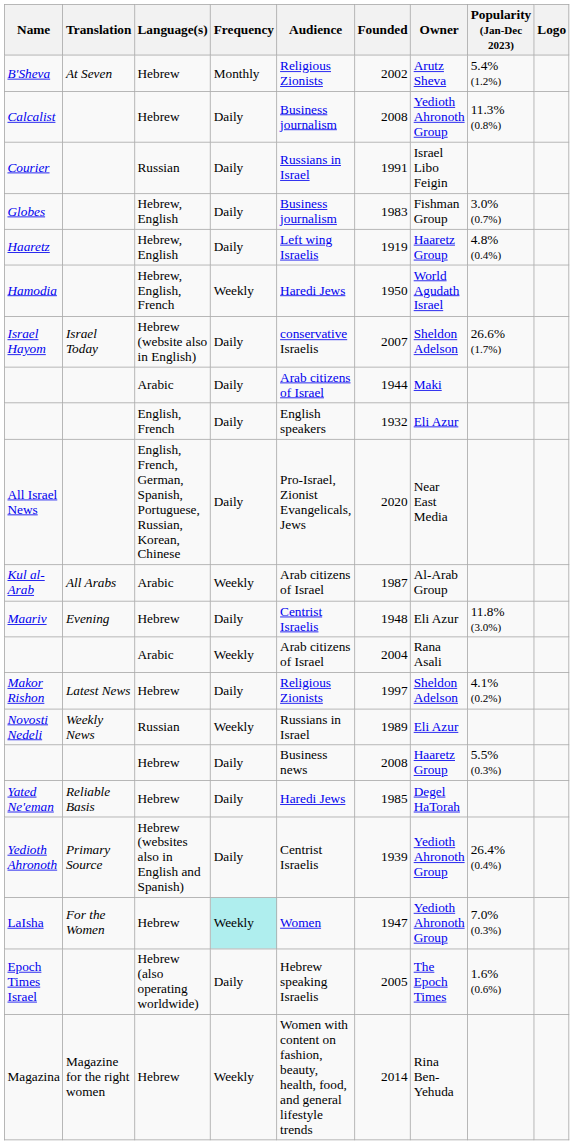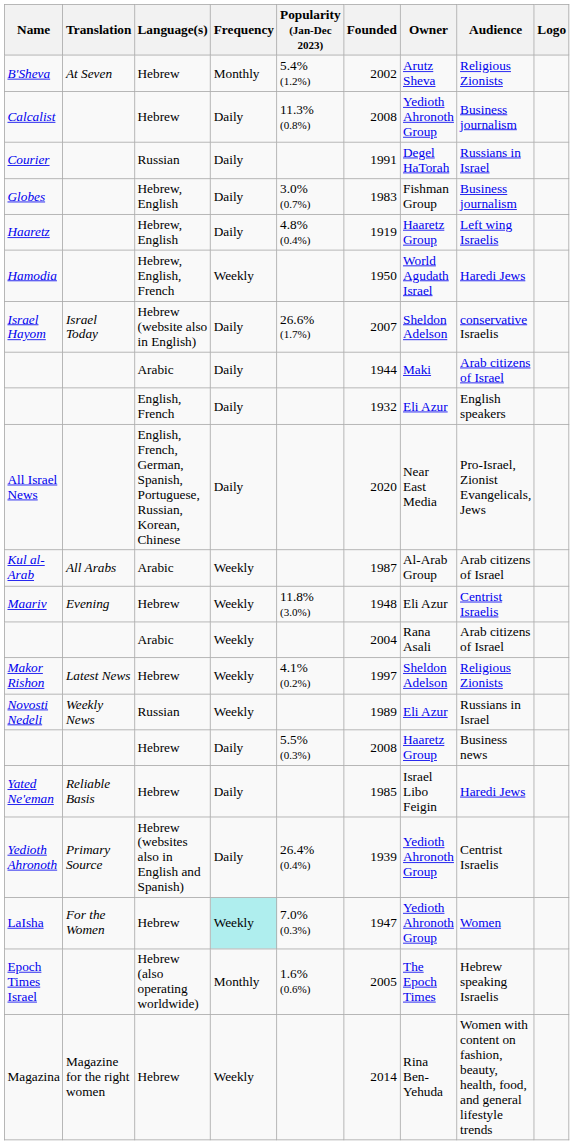 <table class="wikitable sortable">
 <tr>
 <th>Name</th>
 <th>Translation</th>
 <th>Language(s)</th>
 <th>Frequency</th>
-<th>Audience</th>
+<th>Popularity <small>(Jan-Dec 2023)</small></th>
 <th data-sort-type="number">Founded</th>
 <th>Owner</th>
-<th>Popularity <small>(Jan-Dec 2023)</small></th>
+<th>Audience</th>
 <th>Logo</th>
 </tr>
 <tr>
 <td><em><a href='#'>B'Sheva</a></em></td>
 <td><em>At Seven</em></td>
 <td>Hebrew</td>
 <td>Monthly</td>
-<td><a href='#'>Religious Zionists</a></td>
+<td>5.4% <small>(</small><small>1.2%)</small></td>
 <td align=right>2002</td>
 <td><a href='#'>Arutz Sheva</a></td>
-<td>5.4% <small>(</small><small>1.2%)</small></td>
+<td><a href='#'>Religious Zionists</a></td>
 <td></td>
 </tr>
 <tr>
 <td><em><a href='#'>Calcalist</a></em></td>
 <td><em></em></td>
 <td>Hebrew</td>
 <td>Daily</td>
-<td><a href='#'>Business journalism</a></td>
+<td>11.3% <small>(0.8%)</small></td>
 <td align=right>2008</td>
 <td><a href='#'>Yedioth Ahronoth Group</a></td>
-<td>11.3% <small>(0.8%)</small></td>
+<td><a href='#'>Business journalism</a></td>
 <td></td>
 </tr>
 <tr>
 <td><em><a href='#'>Courier</a></em></td>
 <td></td>
 <td>Russian</td>
 <td>Daily</td>
+<td></td>
+<td align=right>1991</td>
+<td><a href='#'>Degel HaTorah</a></td>
 <td><a href='#'>Russians in Israel</a></td>
-<td align=right>1991</td>
-<td>Israel Libo Feigin</td>
-<td></td>
 <td></td>
 </tr>
 <tr>
 <td><em><a href='#'>Globes</a></em></td>
 <td></td>
 <td>Hebrew, English</td>
 <td>Daily</td>
-<td><a href='#'>Business journalism</a></td>
+<td>3.0% <small>(</small><small>0.7%)</small></td>
 <td align=right>1983</td>
 <td>Fishman Group</td>
-<td>3.0% <small>(</small><small>0.7%)</small></td>
+<td><a href='#'>Business journalism</a></td>
 <td></td>
 </tr>
 <tr>
 <td><em><a href='#'>Haaretz</a></em></td>
 <td><em></em></td>
 <td>Hebrew, English</td>
 <td>Daily</td>
-<td><a href='#'>Left wing Israelis</a></td>
+<td>4.8% <small>(</small><small>0.4%)</small></td>
 <td align=right>1919</td>
 <td><a href='#'>Haaretz Group</a></td>
-<td>4.8% <small>(</small><small>0.4%)</small></td>
+<td><a href='#'>Left wing Israelis</a></td>
 <td></td>
 </tr>
 <tr>
 <td><em><a href='#'>Hamodia</a></em></td>
 <td><em></em></td>
 <td>Hebrew, English, French</td>
 <td>Weekly</td>
-<td><a href='#'>Haredi Jews</a></td>
+<td></td>
 <td align=right>1950</td>
 <td><a href='#'>World Agudath Israel</a></td>
-<td></td>
+<td><a href='#'>Haredi Jews</a></td>
 <td></td>
 </tr>
 <tr>
 <td><em><a href='#'>Israel Hayom</a></em></td>
 <td><em>Israel Today</em></td>
 <td>Hebrew (website also in English)</td>
 <td>Daily</td>
-<td><a href='#'>conservative</a>  Israelis</td>
+<td>26.6% <small>(</small><small>1.7%)</small></td>
 <td align=right>2007</td>
 <td><a href='#'>Sheldon Adelson</a></td>
-<td>26.6% <small>(</small><small>1.7%)</small></td>
+<td><a href='#'>conservative</a>  Israelis</td>
 <td></td>
 </tr>
 <tr>
 <td><em></em></td>
 <td><em></em></td>
 <td>Arabic</td>
 <td>Daily</td>
-<td><a href='#'>Arab citizens of Israel</a></td>
+<td></td>
 <td align=right>1944</td>
 <td><a href='#'>Maki</a></td>
-<td></td>
+<td><a href='#'>Arab citizens of Israel</a></td>
 <td></td>
 </tr>
 <tr>
 <td><em></em></td>
 <td></td>
 <td>English, French</td>
 <td>Daily</td>
-<td>English speakers</td>
+<td></td>
 <td align=right>1932</td>
 <td><a href='#'>Eli Azur</a></td>
-<td></td>
+<td>English speakers</td>
 <td></td>
 </tr>
 <tr>
 <td><a href='#'>All Israel News</a></td>
 <td></td>
 <td>English, French, German, Spanish, Portuguese, Russian, Korean, Chinese</td>
 <td>Daily</td>
-<td>Pro-Israel, Zionist Evangelicals, Jews</td>
+<td></td>
 <td align="right">2020</td>
 <td>Near East Media</td>
-<td></td>
+<td>Pro-Israel, Zionist Evangelicals, Jews</td>
 <td></td>
 </tr>
 <tr>
 <td><em><a href='#'>Kul al-Arab</a></em></td>
 <td><em>All Arabs</em></td>
 <td>Arabic</td>
 <td>Weekly</td>
-<td>Arab citizens of Israel</td>
+<td></td>
 <td align=right>1987</td>
 <td>Al-Arab Group</td>
-<td></td>
+<td>Arab citizens of Israel</td>
 <td></td>
 </tr>
 <tr>
 <td><em><a href='#'>Maariv</a></em></td>
 <td><em>Evening</em></td>
 <td>Hebrew</td>
-<td>Daily</td>
-<td><a href='#'>Centrist Israelis</a></td>
+<td>Weekly</td>
+<td>11.8% <small>(</small><small>3.0%)</small></td>
 <td align=right>1948</td>
 <td>Eli Azur</td>
-<td>11.8% <small>(</small><small>3.0%)</small></td>
+<td><a href='#'>Centrist Israelis</a></td>
 <td></td>
 </tr>
 <tr>
 <td><em></em></td>
 <td><em></em></td>
 <td>Arabic</td>
 <td>Weekly</td>
-<td>Arab citizens of Israel</td>
+<td></td>
 <td align=right>2004</td>
 <td>Rana Asali</td>
-<td></td>
+<td>Arab citizens of Israel</td>
 <td></td>
 </tr>
 <tr>
 <td><em><a href='#'>Makor Rishon</a></em></td>
 <td><em>Latest News</em></td>
 <td>Hebrew</td>
-<td>Daily</td>
-<td><a href='#'>Religious Zionists</a></td>
+<td>Weekly</td>
+<td>4.1% <small>(0.2%)</small></td>
 <td align=right>1997</td>
 <td><a href='#'>Sheldon Adelson</a></td>
-<td>4.1% <small>(0.2%)</small></td>
+<td><a href='#'>Religious Zionists</a></td>
 <td></td>
 </tr>
 <tr>
 <td><em><a href='#'>Novosti Nedeli</a></em></td>
 <td><em>Weekly News</em></td>
 <td>Russian</td>
 <td>Weekly</td>
-<td>Russians in Israel</td>
+<td></td>
 <td align=right>1989</td>
 <td><a href='#'>Eli Azur</a></td>
-<td></td>
+<td>Russians in Israel</td>
 <td></td>
 </tr>
 <tr>
 <td><em></em></td>
 <td></td>
 <td>Hebrew</td>
 <td>Daily</td>
-<td>Business news</td>
+<td>5.5% <small>(0.3%)</small></td>
 <td align=right>2008</td>
 <td><a href='#'>Haaretz Group</a></td>
-<td>5.5% <small>(0.3%)</small></td>
+<td>Business news</td>
 <td></td>
 </tr>
 <tr>
 <td><em><a href='#'>Yated Ne'eman</a></em></td>
 <td><em>Reliable Basis</em></td>
 <td>Hebrew</td>
 <td>Daily</td>
+<td></td>
+<td align=right>1985</td>
+<td>Israel Libo Feigin</td>
 <td><a href='#'>Haredi Jews</a></td>
-<td align=right>1985</td>
-<td><a href='#'>Degel HaTorah</a></td>
-<td></td>
 <td></td>
 </tr>
 <tr>
 <td><em><a href='#'>Yedioth Ahronoth</a></em></td>
 <td><em>Primary Source</em></td>
 <td>Hebrew (websites also in English and Spanish)</td>
 <td>Daily</td>
-<td>Centrist Israelis</td>
+<td>26.4% <small>(</small><small>0.4%)</small></td>
 <td align=right>1939</td>
 <td><a href='#'>Yedioth Ahronoth Group</a></td>
-<td>26.4% <small>(</small><small>0.4%)</small></td>
+<td>Centrist Israelis</td>
 <td></td>
 </tr>
 <tr>
 <td><a href='#'>LaIsha</a></td>
 <td><em>For the Women</em></td>
 <td>Hebrew</td>
 <td style="background: paleturquoise;">Weekly</td>
-<td><a href='#'>Women</a></td>
+<td>7.0% <small>(0.3%)</small></td>
 <td align=right>1947</td>
 <td><a href='#'>Yedioth Ahronoth Group</a></td>
-<td>7.0% <small>(0.3%)</small></td>
+<td><a href='#'>Women</a></td>
 <td></td>
 </tr>
 <tr>
 <td><a href='#'>Epoch Times Israel</a></td>
 <td></td>
 <td>Hebrew (also operating worldwide)</td>
-<td>Daily</td>
-<td>Hebrew speaking Israelis</td>
+<td>Monthly</td>
+<td>1.6% <small>(0.6%)</small></td>
 <td align=right>2005</td>
 <td><a href='#'>The Epoch Times</a></td>
-<td>1.6% <small>(0.6%)</small></td>
+<td>Hebrew speaking Israelis</td>
 <td></td>
 </tr>
 <tr>
 <td>Magazina</td>
 <td>Magazine for the right women</td>
 <td>Hebrew</td>
 <td>Weekly</td>
-<td>Women with content on fashion, beauty, health, food, and general lifestyle trends</td>
+<td></td>
 <td align=right>2014</td>
 <td>Rina Ben-Yehuda</td>
-<td></td>
+<td>Women with content on fashion, beauty, health, food, and general lifestyle trends</td>
 <td></td>
 </tr>
 </table>
